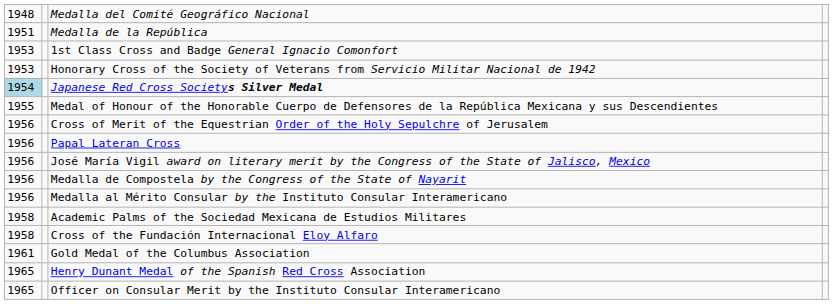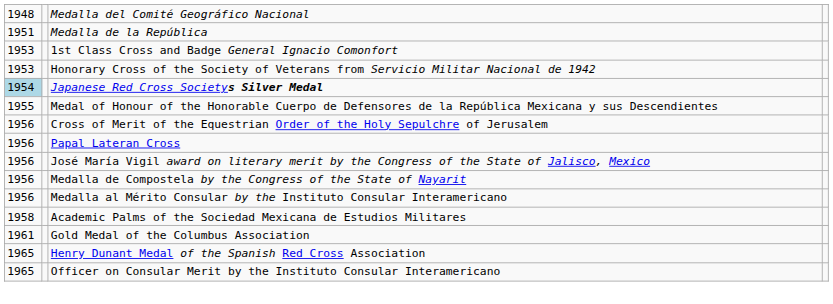 <table class="wikitable" style="width:75%;">
 <tr>
 <td align=left>1948</td>
 <td></td>
 <td><em>Medalla del Comité Geográfico Nacional</em></td>
 <td></td>
 </tr>
 <tr>
 <td align=left>1951</td>
 <td></td>
 <td><em>Medalla de la República</em></td>
 <td></td>
 </tr>
 <tr>
 <td align=left>1953</td>
 <td></td>
 <td>1st Class Cross and Badge <em>General Ignacio Comonfort</em></td>
 <td></td>
 </tr>
 <tr>
 <td align=left>1953</td>
 <td></td>
 <td>Honorary Cross of the Society of Veterans from <em>Servicio Militar Nacional de 1942</em></td>
 <td></td>
 </tr>
 <tr>
 <td align=left style="background: lightblue;">1954</td>
 <td></td>
 <td><em><a href='#'>Japanese Red Cross Society</a><strong>s Silver Medal</td>
 <td></td>
 </tr>
 <tr>
 <td align=left>1955</td>
 <td></td>
 <td>Medal of Honour of the </em>Honorable Cuerpo de Defensores de la República Mexicana y sus Descendientes<em></td>
 <td></td>
 </tr>
 <tr>
 <td align=left>1956</td>
 <td></td>
 <td>Cross of Merit of the Equestrian <a href='#'>Order of the Holy Sepulchre</a> of Jerusalem</td>
 <td></td>
 </tr>
 <tr>
 <td align=left>1956</td>
 <td></td>
 <td><a href='#'>Papal Lateran Cross</a></td>
 <td></td>
 </tr>
 <tr>
 <td align=left>1956</td>
 <td></td>
 <td></em>José María Vigil<em> award on literary merit by the Congress of the State of <a href='#'>Jalisco</a>, <a href='#'>Mexico</a></td>
 <td></td>
 </tr>
 <tr>
 <td align=left>1956</td>
 <td></td>
 <td></em>Medalla de Compostela<em> by the Congress of the State of <a href='#'>Nayarit</a></td>
 <td></td>
 </tr>
 <tr>
 <td align=left>1956</td>
 <td></td>
 <td></em>Medalla al Mérito Consular<em> by the </em>Instituto Consular Interamericano<em></td>
 <td></td>
 </tr>
 <tr>
 <td align=left>1958</td>
 <td></td>
 <td>Academic Palms of the </em>Sociedad Mexicana de Estudios Militares<em></td>
 <td></td>
 </tr>
 <tr>
-<td align=left>1958</td>
-<td></td>
-<td>Cross of the </em>Fundación Internacional <a href='#'>Eloy Alfaro</a><em></td>
-<td></td>
-</tr>
-<tr>
 <td align=left>1961</td>
 <td></td>
 <td>Gold Medal of the </em>Columbus Association<em></td>
 <td></td>
 </tr>
 <tr>
 <td align=left>1965</td>
 <td></td>
 <td></em><a href='#'>Henry Dunant Medal</a><em> of the Spanish </em><a href='#'>Red Cross</a> Association<em></td>
 <td></td>
 </tr>
 <tr>
 <td align=left>1965</td>
 <td></td>
 <td>Officer on Consular Merit by the </em>Instituto Consular Interamericano<em></td>
 <td></td>
 </tr>
 </table>
